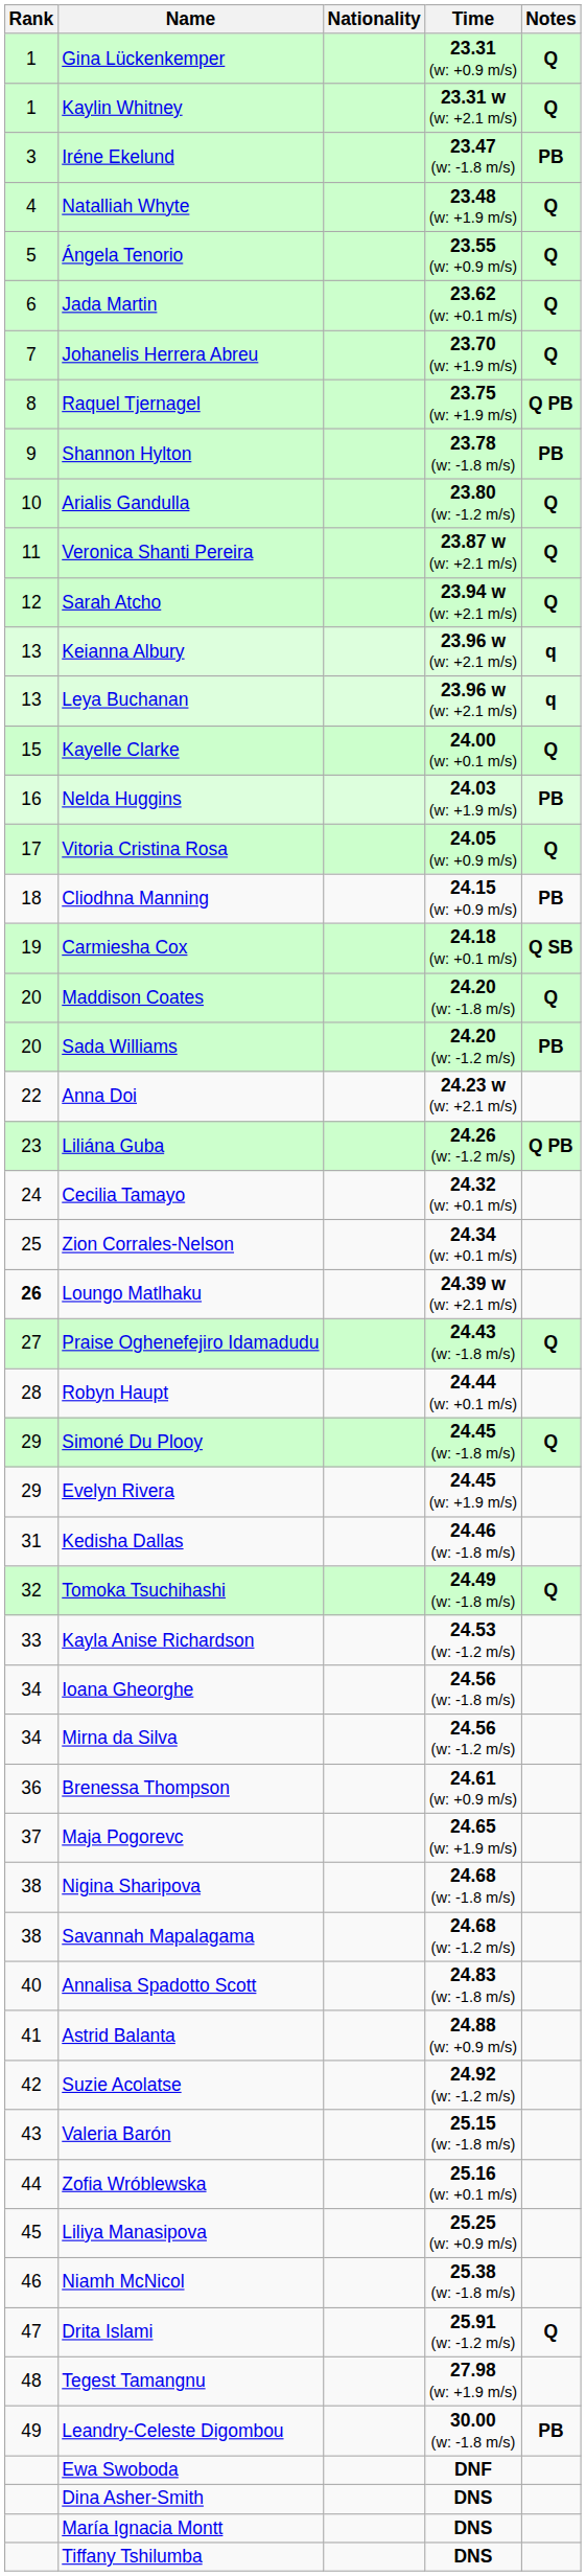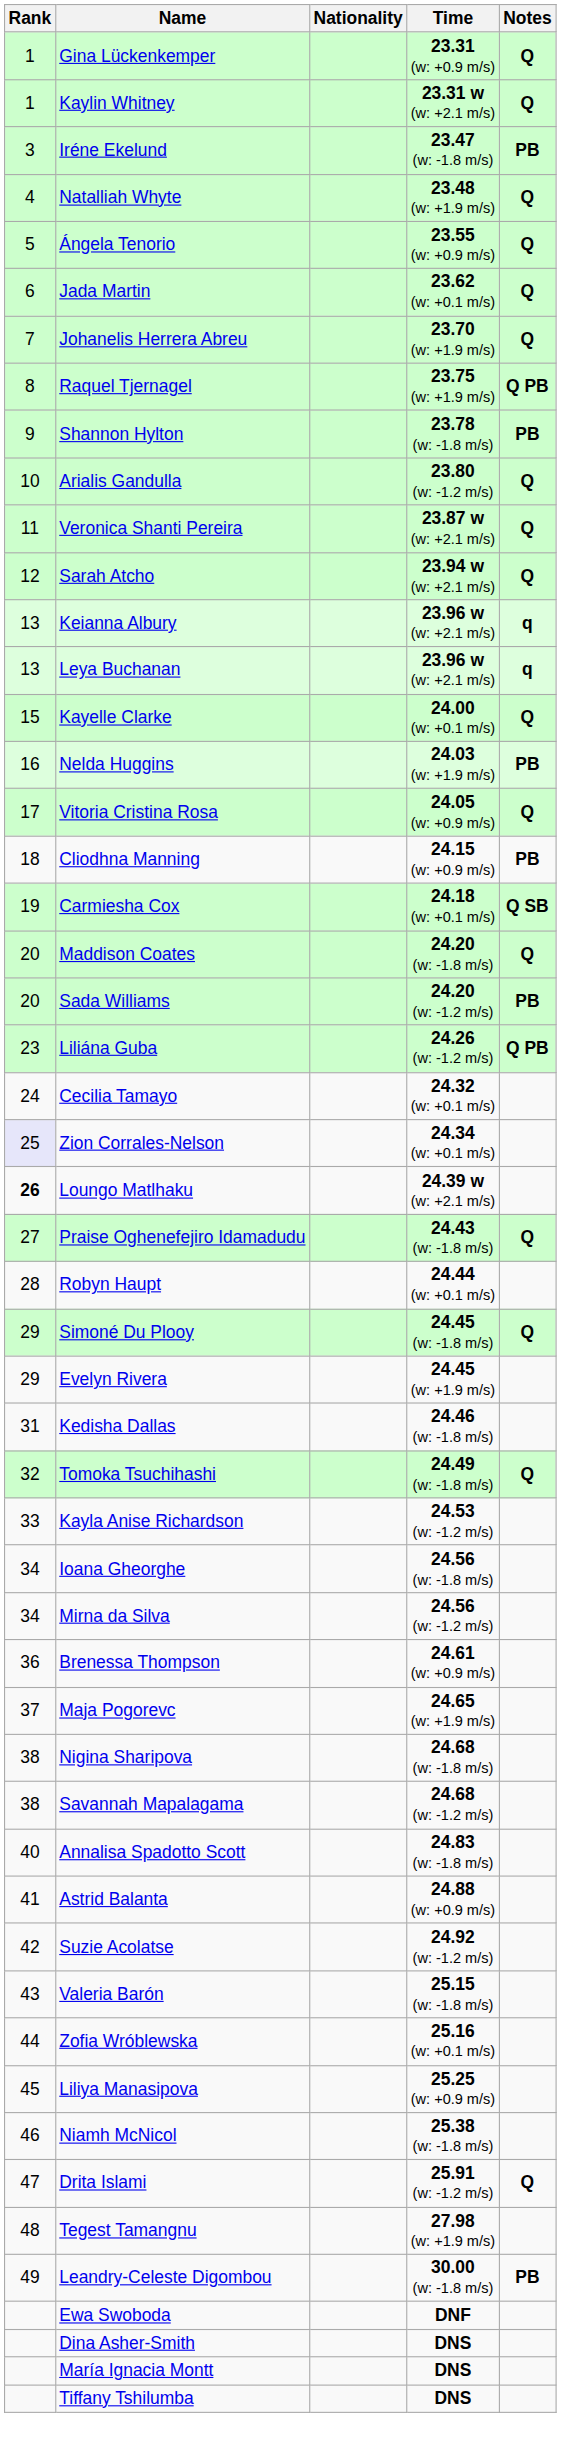 <table class="wikitable sortable" style="text-align:center">
 <tr>
 <th>Rank</th>
 <th>Name</th>
 <th>Nationality</th>
 <th>Time</th>
 <th>Notes</th>
 </tr>
 <tr bgcolor=ccffcc>
 <td>1</td>
 <td align=left><a href='#'>Gina Lückenkemper</a></td>
 <td align=left></td>
 <td><strong>23.31</strong><br><small>(w: +0.9 m/s)</small></td>
 <td><strong>Q</strong></td>
 </tr>
 <tr bgcolor=ccffcc>
 <td>1</td>
 <td align=left><a href='#'>Kaylin Whitney</a></td>
 <td align=left></td>
 <td><strong>23.31</strong> <strong>w</strong><br><small>(w: +2.1 m/s)</small></td>
 <td><strong>Q</strong></td>
 </tr>
 <tr bgcolor=ccffcc>
 <td>3</td>
 <td align=left><a href='#'>Iréne Ekelund</a></td>
 <td align=left></td>
 <td><strong>23.47</strong><br><small>(w: -1.8 m/s)</small></td>
 <td><strong>PB</strong></td>
 </tr>
 <tr bgcolor=ccffcc>
 <td>4</td>
 <td align=left><a href='#'>Natalliah Whyte</a></td>
 <td align=left></td>
 <td><strong>23.48</strong><br><small>(w: +1.9 m/s)</small></td>
 <td><strong>Q</strong></td>
 </tr>
 <tr bgcolor=ccffcc>
 <td>5</td>
 <td align=left><a href='#'>Ángela Tenorio</a></td>
 <td align=left></td>
 <td><strong>23.55</strong><br><small>(w: +0.9 m/s)</small></td>
 <td><strong>Q</strong></td>
 </tr>
 <tr bgcolor=ccffcc>
 <td>6</td>
 <td align=left><a href='#'>Jada Martin</a></td>
 <td align=left></td>
 <td><strong>23.62</strong><br><small>(w: +0.1 m/s)</small></td>
 <td><strong>Q</strong></td>
 </tr>
 <tr bgcolor=ccffcc>
 <td>7</td>
 <td align=left><a href='#'>Johanelis Herrera Abreu</a></td>
 <td align=left></td>
 <td><strong>23.70</strong><br><small>(w: +1.9 m/s)</small></td>
 <td><strong>Q</strong></td>
 </tr>
 <tr bgcolor=ccffcc>
 <td>8</td>
 <td align=left><a href='#'>Raquel Tjernagel</a></td>
 <td align=left></td>
 <td><strong>23.75</strong><br><small>(w: +1.9 m/s)</small></td>
 <td><strong>Q PB</strong></td>
 </tr>
 <tr bgcolor=ccffcc>
 <td>9</td>
 <td align=left><a href='#'>Shannon Hylton</a></td>
 <td align=left></td>
 <td><strong>23.78</strong><br><small>(w: -1.8 m/s)</small></td>
 <td><strong>PB</strong></td>
 </tr>
 <tr bgcolor=ccffcc>
 <td>10</td>
 <td align=left><a href='#'>Arialis Gandulla</a></td>
 <td align=left></td>
 <td><strong>23.80</strong><br><small>(w: -1.2 m/s)</small></td>
 <td><strong>Q</strong></td>
 </tr>
 <tr bgcolor=ccffcc>
 <td>11</td>
 <td align=left><a href='#'>Veronica Shanti Pereira</a></td>
 <td align=left></td>
 <td><strong>23.87</strong> <strong>w</strong><br><small>(w: +2.1 m/s)</small></td>
 <td><strong>Q</strong></td>
 </tr>
 <tr bgcolor=ccffcc>
 <td>12</td>
 <td align=left><a href='#'>Sarah Atcho</a></td>
 <td align=left></td>
 <td><strong>23.94</strong> <strong>w</strong><br><small>(w: +2.1 m/s)</small></td>
 <td><strong>Q</strong></td>
 </tr>
 <tr bgcolor=ddffdd>
 <td>13</td>
 <td align=left><a href='#'>Keianna Albury</a></td>
 <td align=left></td>
 <td><strong>23.96</strong> <strong>w</strong><br><small>(w: +2.1 m/s)</small></td>
 <td><strong>q</strong></td>
 </tr>
 <tr bgcolor=ddffdd>
 <td>13</td>
 <td align=left><a href='#'>Leya Buchanan</a></td>
 <td align=left></td>
 <td><strong>23.96</strong> <strong>w</strong><br><small>(w: +2.1 m/s)</small></td>
 <td><strong>q</strong></td>
 </tr>
 <tr bgcolor=ccffcc>
 <td>15</td>
 <td align=left><a href='#'>Kayelle Clarke</a></td>
 <td align=left></td>
 <td><strong>24.00</strong><br><small>(w: +0.1 m/s)</small></td>
 <td><strong>Q</strong></td>
 </tr>
 <tr bgcolor=ddffdd>
 <td>16</td>
 <td align=left><a href='#'>Nelda Huggins</a></td>
 <td align=left></td>
 <td><strong>24.03</strong><br><small>(w: +1.9 m/s)</small></td>
 <td><strong>PB</strong></td>
 </tr>
 <tr bgcolor=ccffcc>
 <td>17</td>
 <td align=left><a href='#'>Vitoria Cristina Rosa</a></td>
 <td align=left></td>
 <td><strong>24.05</strong><br><small>(w: +0.9 m/s)</small></td>
 <td><strong>Q</strong></td>
 </tr>
 <tr>
 <td>18</td>
 <td align=left><a href='#'>Cliodhna Manning</a></td>
 <td align=left></td>
 <td><strong>24.15</strong><br><small>(w: +0.9 m/s)</small></td>
 <td><strong>PB</strong></td>
 </tr>
 <tr bgcolor=ccffcc>
 <td>19</td>
 <td align=left><a href='#'>Carmiesha Cox</a></td>
 <td align=left></td>
 <td><strong>24.18</strong><br><small>(w: +0.1 m/s)</small></td>
 <td><strong>Q SB</strong></td>
 </tr>
 <tr bgcolor=ccffcc>
 <td>20</td>
 <td align=left><a href='#'>Maddison Coates</a></td>
 <td align=left></td>
 <td><strong>24.20</strong><br><small>(w: -1.8 m/s)</small></td>
 <td><strong>Q</strong></td>
 </tr>
 <tr bgcolor=ccffcc>
 <td>20</td>
 <td align=left><a href='#'>Sada Williams</a></td>
 <td align=left></td>
 <td><strong>24.20</strong><br><small>(w: -1.2 m/s)</small></td>
 <td><strong>PB</strong></td>
 </tr>
-<tr>
-<td>22</td>
-<td align=left><a href='#'>Anna Doi</a></td>
-<td align=left></td>
-<td><strong>24.23</strong> <strong>w</strong><br><small>(w: +2.1 m/s)</small></td>
-<td></td>
-</tr>
 <tr bgcolor=ccffcc>
 <td>23</td>
 <td align=left><a href='#'>Liliána Guba</a></td>
 <td align=left></td>
 <td><strong>24.26</strong><br><small>(w: -1.2 m/s)</small></td>
 <td><strong>Q PB</strong></td>
 </tr>
 <tr>
 <td>24</td>
 <td align=left><a href='#'>Cecilia Tamayo</a></td>
 <td align=left></td>
 <td><strong>24.32</strong><br><small>(w: +0.1 m/s)</small></td>
 <td></td>
 </tr>
 <tr>
-<td>25</td>
+<td style="background: lavender;">25</td>
 <td align=left><a href='#'>Zion Corrales-Nelson</a></td>
 <td align=left></td>
 <td><strong>24.34</strong><br><small>(w: +0.1 m/s)</small></td>
 <td></td>
 </tr>
 <tr>
 <td><strong>26</strong></td>
 <td align=left><a href='#'>Loungo Matlhaku</a></td>
 <td align=left></td>
 <td><strong>24.39</strong> <strong>w</strong><br><small>(w: +2.1 m/s)</small></td>
 <td></td>
 </tr>
 <tr bgcolor=ccffcc>
 <td>27</td>
 <td align=left><a href='#'>Praise Oghenefejiro Idamadudu</a></td>
 <td align=left></td>
 <td><strong>24.43</strong><br><small>(w: -1.8 m/s)</small></td>
 <td><strong>Q</strong></td>
 </tr>
 <tr>
 <td>28</td>
 <td align=left><a href='#'>Robyn Haupt</a></td>
 <td align=left></td>
 <td><strong>24.44</strong><br><small>(w: +0.1 m/s)</small></td>
 <td></td>
 </tr>
 <tr bgcolor=ccffcc>
 <td>29</td>
 <td align=left><a href='#'>Simoné Du Plooy</a></td>
 <td align=left></td>
 <td><strong>24.45</strong><br><small>(w: -1.8 m/s)</small></td>
 <td><strong>Q</strong></td>
 </tr>
 <tr>
 <td>29</td>
 <td align=left><a href='#'>Evelyn Rivera</a></td>
 <td align=left></td>
 <td><strong>24.45</strong><br><small>(w: +1.9 m/s)</small></td>
 <td></td>
 </tr>
 <tr>
 <td>31</td>
 <td align=left><a href='#'>Kedisha Dallas</a></td>
 <td align=left></td>
 <td><strong>24.46</strong><br><small>(w: -1.8 m/s)</small></td>
 <td></td>
 </tr>
 <tr bgcolor=ccffcc>
 <td>32</td>
 <td align=left><a href='#'>Tomoka Tsuchihashi</a></td>
 <td align=left></td>
 <td><strong>24.49</strong><br><small>(w: -1.8 m/s)</small></td>
 <td><strong>Q</strong></td>
 </tr>
 <tr>
 <td>33</td>
 <td align=left><a href='#'>Kayla Anise Richardson</a></td>
 <td align=left></td>
 <td><strong>24.53</strong><br><small>(w: -1.2 m/s)</small></td>
 <td></td>
 </tr>
 <tr>
 <td>34</td>
 <td align=left><a href='#'>Ioana Gheorghe</a></td>
 <td align=left></td>
 <td><strong>24.56</strong><br><small>(w: -1.8 m/s)</small></td>
 <td></td>
 </tr>
 <tr>
 <td>34</td>
 <td align=left><a href='#'>Mirna da Silva</a></td>
 <td align=left></td>
 <td><strong>24.56</strong><br><small>(w: -1.2 m/s)</small></td>
 <td></td>
 </tr>
 <tr>
 <td>36</td>
 <td align=left><a href='#'>Brenessa Thompson</a></td>
 <td align=left></td>
 <td><strong>24.61</strong><br><small>(w: +0.9 m/s)</small></td>
 <td></td>
 </tr>
 <tr>
 <td>37</td>
 <td align=left><a href='#'>Maja Pogorevc</a></td>
 <td align=left></td>
 <td><strong>24.65</strong><br><small>(w: +1.9 m/s)</small></td>
 <td></td>
 </tr>
 <tr>
 <td>38</td>
 <td align=left><a href='#'>Nigina Sharipova</a></td>
 <td align=left></td>
 <td><strong>24.68</strong><br><small>(w: -1.8 m/s)</small></td>
 <td></td>
 </tr>
 <tr>
 <td>38</td>
 <td align=left><a href='#'>Savannah Mapalagama</a></td>
 <td align=left></td>
 <td><strong>24.68</strong><br><small>(w: -1.2 m/s)</small></td>
 <td></td>
 </tr>
 <tr>
 <td>40</td>
 <td align=left><a href='#'>Annalisa Spadotto Scott</a></td>
 <td align=left></td>
 <td><strong>24.83</strong><br><small>(w: -1.8 m/s)</small></td>
 <td></td>
 </tr>
 <tr>
 <td>41</td>
 <td align=left><a href='#'>Astrid Balanta</a></td>
 <td align=left></td>
 <td><strong>24.88</strong><br><small>(w: +0.9 m/s)</small></td>
 <td></td>
 </tr>
 <tr>
 <td>42</td>
 <td align=left><a href='#'>Suzie Acolatse</a></td>
 <td align=left></td>
 <td><strong>24.92</strong><br><small>(w: -1.2 m/s)</small></td>
 <td></td>
 </tr>
 <tr>
 <td>43</td>
 <td align=left><a href='#'>Valeria Barón</a></td>
 <td align=left></td>
 <td><strong>25.15</strong><br><small>(w: -1.8 m/s)</small></td>
 <td></td>
 </tr>
 <tr>
 <td>44</td>
 <td align=left><a href='#'>Zofia Wróblewska</a></td>
 <td align=left></td>
 <td><strong>25.16</strong><br><small>(w: +0.1 m/s)</small></td>
 <td></td>
 </tr>
 <tr>
 <td>45</td>
 <td align=left><a href='#'>Liliya Manasipova</a></td>
 <td align=left></td>
 <td><strong>25.25</strong><br><small>(w: +0.9 m/s)</small></td>
 <td></td>
 </tr>
 <tr>
 <td>46</td>
 <td align=left><a href='#'>Niamh McNicol</a></td>
 <td align=left></td>
 <td><strong>25.38</strong><br><small>(w: -1.8 m/s)</small></td>
 <td></td>
 </tr>
 <tr>
 <td>47</td>
 <td align=left><a href='#'>Drita Islami</a></td>
 <td align=left></td>
 <td><strong>25.91</strong><br><small>(w: -1.2 m/s)</small></td>
 <td><strong>Q</strong></td>
 </tr>
 <tr>
 <td>48</td>
 <td align=left><a href='#'>Tegest Tamangnu</a></td>
 <td align=left></td>
 <td><strong>27.98</strong><br><small>(w: +1.9 m/s)</small></td>
 <td></td>
 </tr>
 <tr>
 <td>49</td>
 <td align=left><a href='#'>Leandry-Celeste Digombou</a></td>
 <td align=left></td>
 <td><strong>30.00</strong><br><small>(w: -1.8 m/s)</small></td>
 <td><strong>PB</strong></td>
 </tr>
 <tr>
 <td></td>
 <td align=left><a href='#'>Ewa Swoboda</a></td>
 <td align=left></td>
 <td><strong>DNF</strong></td>
 <td></td>
 </tr>
 <tr>
 <td></td>
 <td align=left><a href='#'>Dina Asher-Smith</a></td>
 <td align=left></td>
 <td><strong>DNS</strong></td>
 <td></td>
 </tr>
 <tr>
 <td></td>
 <td align=left><a href='#'>María Ignacia Montt</a></td>
 <td align=left></td>
 <td><strong>DNS</strong></td>
 <td></td>
 </tr>
 <tr>
 <td></td>
 <td align=left><a href='#'>Tiffany Tshilumba</a></td>
 <td align=left></td>
 <td><strong>DNS</strong></td>
 <td></td>
 </tr>
 </table>
